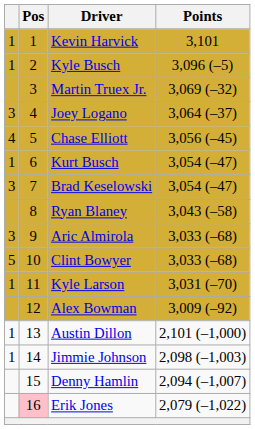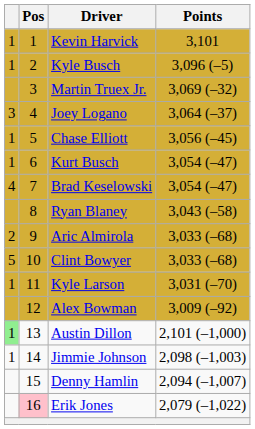 <table class="wikitable" style="font-size: 95%;">
 <tr>
 <th></th>
 <th>Pos</th>
 <th>Driver</th>
 <th>Points</th>
 </tr>
 <tr style="background:#D4AF37;">
 <td align="left"> 1</td>
 <td style="text-align:center;">1</td>
 <td><a href='#'>Kevin Harvick</a></td>
 <td style="text-align:center;">3,101</td>
 </tr>
 <tr style="background:#D4AF37;">
 <td align="left"> 1</td>
 <td style="text-align:center;">2</td>
 <td><a href='#'>Kyle Busch</a></td>
 <td style="text-align:center;">3,096 (–5)</td>
 </tr>
 <tr style="background:#D4AF37;">
 <td align="left"></td>
 <td style="text-align:center;">3</td>
 <td><a href='#'>Martin Truex Jr.</a></td>
 <td style="text-align:center;">3,069 (–32)</td>
 </tr>
 <tr style="background:#D4AF37;">
 <td align="left"> 3</td>
 <td style="text-align:center;">4</td>
 <td><a href='#'>Joey Logano</a></td>
 <td style="text-align:center;">3,064 (–37)</td>
 </tr>
 <tr style="background:#D4AF37;">
-<td align="left"> 4</td>
+<td align="left"> 1</td>
 <td style="text-align:center;">5</td>
 <td><a href='#'>Chase Elliott</a></td>
 <td style="text-align:center;">3,056 (–45)</td>
 </tr>
 <tr style="background:#D4AF37;">
 <td align="left"> 1</td>
 <td style="text-align:center;">6</td>
 <td><a href='#'>Kurt Busch</a></td>
 <td style="text-align:center;">3,054 (–47)</td>
 </tr>
 <tr style="background:#D4AF37;">
-<td align="left"> 3</td>
+<td align="left"> 4</td>
 <td style="text-align:center;">7</td>
 <td><a href='#'>Brad Keselowski</a></td>
 <td style="text-align:center;">3,054 (–47)</td>
 </tr>
 <tr style="background:#D4AF37;">
 <td align="left"></td>
 <td style="text-align:center;">8</td>
 <td><a href='#'>Ryan Blaney</a></td>
 <td style="text-align:center;">3,043 (–58)</td>
 </tr>
 <tr style="background:#D4AF37;">
-<td align="left"> 3</td>
+<td align="left"> 2</td>
 <td style="text-align:center;">9</td>
 <td><a href='#'>Aric Almirola</a></td>
 <td style="text-align:center;">3,033 (–68)</td>
 </tr>
 <tr style="background:#D4AF37;">
 <td align="left"> 5</td>
 <td style="text-align:center;">10</td>
 <td><a href='#'>Clint Bowyer</a></td>
 <td style="text-align:center;">3,033 (–68)</td>
 </tr>
 <tr style="background:#D4AF37;">
 <td align="left"> 1</td>
 <td style="text-align:center;">11</td>
 <td><a href='#'>Kyle Larson</a></td>
 <td style="text-align:center;">3,031 (–70)</td>
 </tr>
 <tr style="background:#D4AF37;">
 <td align="left"></td>
 <td style="text-align:center;">12</td>
 <td><a href='#'>Alex Bowman</a></td>
 <td style="text-align:center;">3,009 (–92)</td>
 </tr>
 <tr>
-<td align="left"> 1</td>
+<td align="left" style="background: lightgreen;"> 1</td>
 <td style="text-align:center;">13</td>
 <td><a href='#'>Austin Dillon</a></td>
 <td style="text-align:center;">2,101 (–1,000)</td>
 </tr>
 <tr>
 <td align="left"> 1</td>
 <td style="text-align:center;">14</td>
 <td><a href='#'>Jimmie Johnson</a></td>
 <td style="text-align:center;">2,098 (–1,003)</td>
 </tr>
 <tr>
 <td align="left"></td>
 <td style="text-align:center;">15</td>
 <td><a href='#'>Denny Hamlin</a></td>
 <td style="text-align:center;">2,094 (–1,007)</td>
 </tr>
 <tr>
 <td align="left"></td>
 <td style="background: pink; text-align:center;">16</td>
 <td><a href='#'>Erik Jones</a></td>
 <td style="text-align:center;">2,079 (–1,022)</td>
 </tr>
 <tr class="sortbottom">
 <th colspan="9"></th>
 </tr>
 </table>
